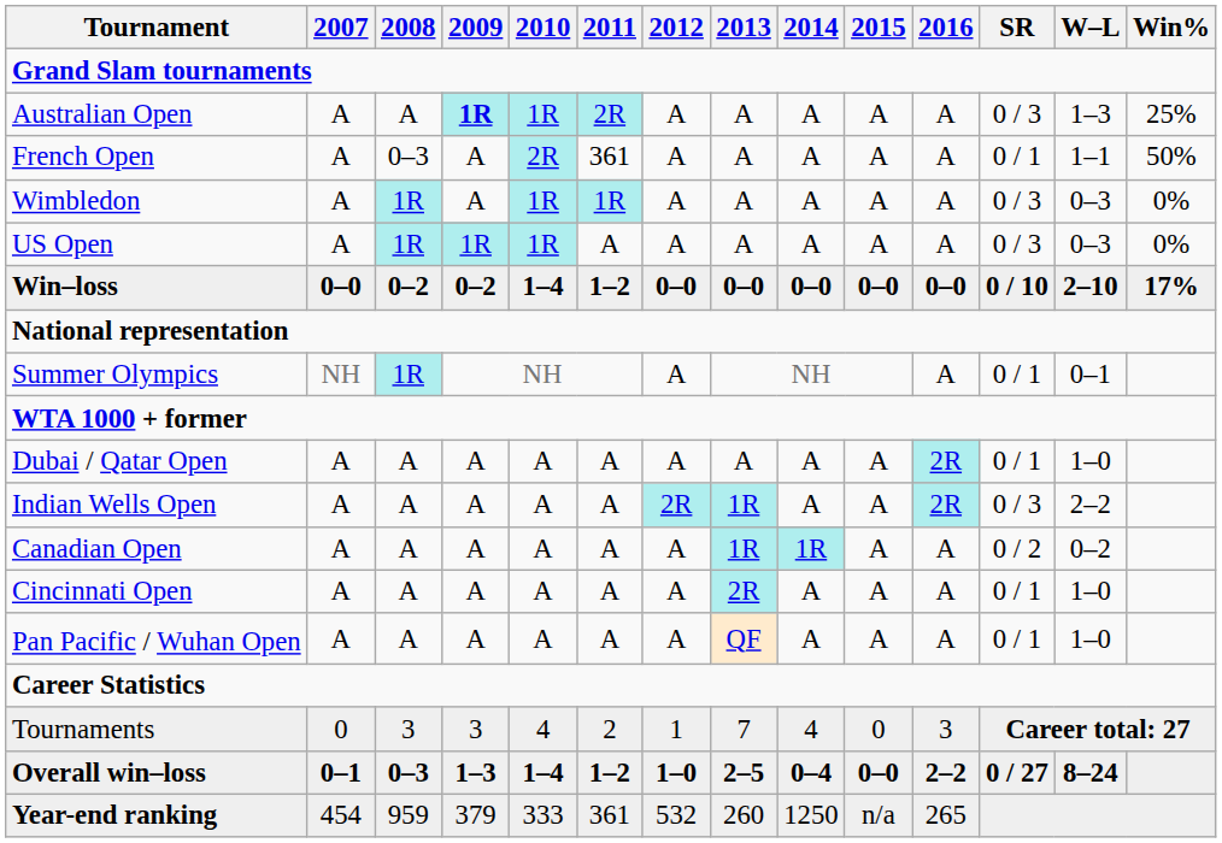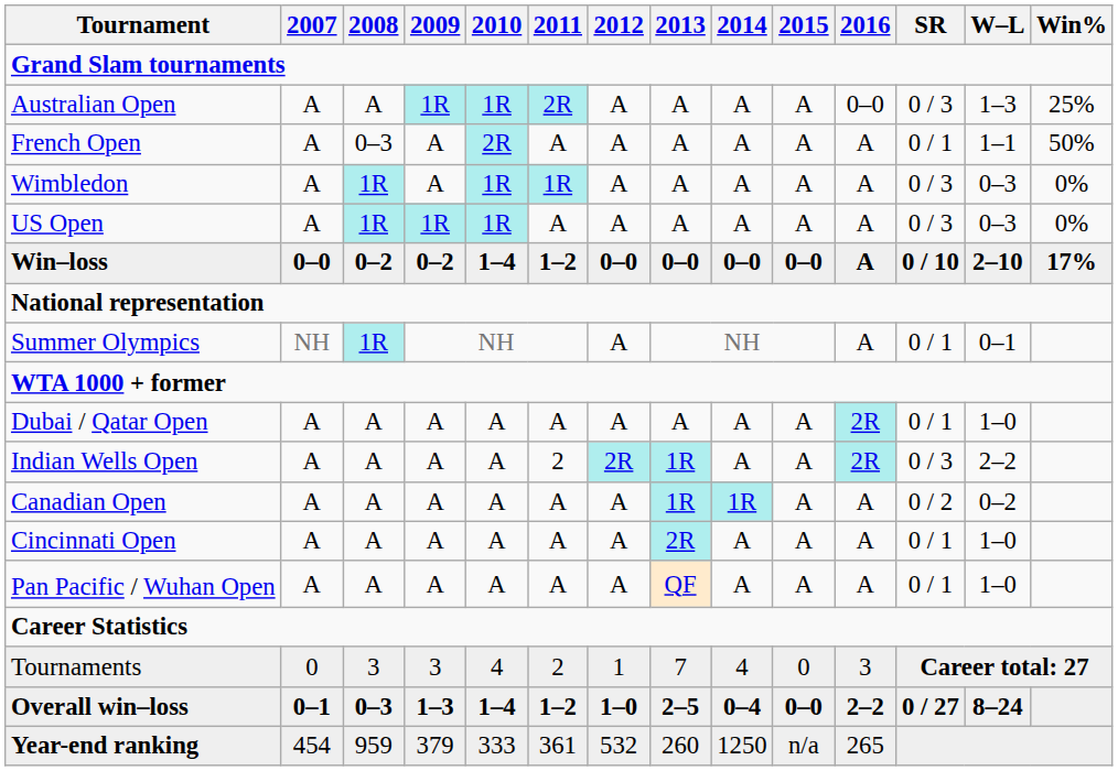 <table class="wikitable" style="text-align:center">
 <tr>
 <th>Tournament</th>
 <th><a href='#'>2007</a></th>
 <th><a href='#'>2008</a></th>
 <th><a href='#'>2009</a></th>
 <th><a href='#'>2010</a></th>
 <th><a href='#'>2011</a></th>
 <th><a href='#'>2012</a></th>
 <th><a href='#'>2013</a></th>
 <th><a href='#'>2014</a></th>
 <th><a href='#'>2015</a></th>
 <th><a href='#'>2016</a></th>
 <th>SR</th>
 <th>W–L</th>
 <th>Win%</th>
 </tr>
 <tr>
 <td colspan="14" align="left"><strong><a href='#'>Grand Slam tournaments</a></strong></td>
 </tr>
 <tr>
 <td align="left"><a href='#'>Australian Open</a></td>
 <td>A</td>
 <td>A</td>
-<td bgcolor="afeeee"><strong><a href='#'>1R</a></strong></td>
+<td bgcolor="afeeee"><a href='#'>1R</a></td>
 <td bgcolor="afeeee"><a href='#'>1R</a></td>
 <td bgcolor="afeeee"><a href='#'>2R</a></td>
 <td>A</td>
 <td>A</td>
 <td>A</td>
 <td>A</td>
-<td>A</td>
+<td>0–0</td>
 <td>0 / 3</td>
 <td>1–3</td>
 <td>25%</td>
 </tr>
 <tr>
 <td align="left"><a href='#'>French Open</a></td>
 <td>A</td>
 <td>0–3</td>
 <td>A</td>
 <td bgcolor="afeeee"><a href='#'>2R</a></td>
-<td>361</td>
+<td>A</td>
 <td>A</td>
 <td>A</td>
 <td>A</td>
 <td>A</td>
 <td>A</td>
 <td>0 / 1</td>
 <td>1–1</td>
 <td>50%</td>
 </tr>
 <tr>
 <td align="left"><a href='#'>Wimbledon</a></td>
 <td>A</td>
 <td bgcolor="afeeee"><a href='#'>1R</a></td>
 <td>A</td>
 <td bgcolor="afeeee"><a href='#'>1R</a></td>
 <td bgcolor="afeeee"><a href='#'>1R</a></td>
 <td>A</td>
 <td>A</td>
 <td>A</td>
 <td>A</td>
 <td>A</td>
 <td>0 / 3</td>
 <td>0–3</td>
 <td>0%</td>
 </tr>
 <tr>
 <td align="left"><a href='#'>US Open</a></td>
 <td>A</td>
 <td bgcolor="afeeee"><a href='#'>1R</a></td>
 <td bgcolor="afeeee"><a href='#'>1R</a></td>
 <td bgcolor="afeeee"><a href='#'>1R</a></td>
 <td>A</td>
 <td>A</td>
 <td>A</td>
 <td>A</td>
 <td>A</td>
 <td>A</td>
 <td>0 / 3</td>
 <td>0–3</td>
 <td>0%</td>
 </tr>
 <tr style="background:#efefef; font-weight:bold;">
 <td style="text-align:left">Win–loss</td>
 <td>0–0</td>
 <td>0–2</td>
 <td>0–2</td>
 <td>1–4</td>
 <td>1–2</td>
 <td>0–0</td>
 <td>0–0</td>
 <td>0–0</td>
 <td>0–0</td>
-<td>0–0</td>
+<td>A</td>
 <td>0 / 10</td>
 <td>2–10</td>
 <td>17%</td>
 </tr>
 <tr>
 <td colspan="14" align="left"><strong>National representation</strong></td>
 </tr>
 <tr>
 <td align="left"><a href='#'>Summer Olympics</a></td>
 <td style="color:#767676">NH</td>
 <td bgcolor="afeeee"><a href='#'>1R</a></td>
 <td colspan="3" style="color:#767676">NH</td>
 <td>A</td>
 <td colspan="3" style="color:#767676">NH</td>
 <td>A</td>
 <td>0 / 1</td>
 <td>0–1</td>
 <td></td>
 </tr>
 <tr>
 <td colspan="14" align="left"><strong><a href='#'>WTA 1000</a> + former</strong></td>
 </tr>
 <tr>
 <td align="left"><a href='#'>Dubai</a> / <a href='#'>Qatar Open</a></td>
 <td>A</td>
 <td>A</td>
 <td>A</td>
 <td>A</td>
 <td>A</td>
 <td>A</td>
 <td>A</td>
 <td>A</td>
 <td>A</td>
 <td bgcolor="afeeee"><a href='#'>2R</a></td>
 <td>0 / 1</td>
 <td>1–0</td>
 <td></td>
 </tr>
 <tr>
 <td align="left"><a href='#'>Indian Wells Open</a></td>
 <td>A</td>
 <td>A</td>
 <td>A</td>
 <td>A</td>
-<td>A</td>
+<td>2</td>
 <td bgcolor="afeeee"><a href='#'>2R</a></td>
 <td bgcolor="afeeee"><a href='#'>1R</a></td>
 <td>A</td>
 <td>A</td>
 <td bgcolor="afeeee"><a href='#'>2R</a></td>
 <td>0 / 3</td>
 <td>2–2</td>
 <td></td>
 </tr>
 <tr>
 <td align="left"><a href='#'>Canadian Open</a></td>
 <td>A</td>
 <td>A</td>
 <td>A</td>
 <td>A</td>
 <td>A</td>
 <td>A</td>
 <td bgcolor="afeeee"><a href='#'>1R</a></td>
 <td bgcolor="afeeee"><a href='#'>1R</a></td>
 <td>A</td>
 <td>A</td>
 <td>0 / 2</td>
 <td>0–2</td>
 <td></td>
 </tr>
 <tr>
 <td align="left"><a href='#'>Cincinnati Open</a></td>
 <td>A</td>
 <td>A</td>
 <td>A</td>
 <td>A</td>
 <td>A</td>
 <td>A</td>
 <td bgcolor="afeeee"><a href='#'>2R</a></td>
 <td>A</td>
 <td>A</td>
 <td>A</td>
 <td>0 / 1</td>
 <td>1–0</td>
 <td></td>
 </tr>
 <tr>
 <td align="left"><a href='#'>Pan Pacific</a> / <a href='#'>Wuhan Open</a><sup></sup></td>
 <td>A</td>
 <td>A</td>
 <td>A</td>
 <td>A</td>
 <td>A</td>
 <td>A</td>
 <td bgcolor="ffebcd"><a href='#'>QF</a></td>
 <td>A</td>
 <td>A</td>
 <td>A</td>
 <td>0 / 1</td>
 <td>1–0</td>
 <td></td>
 </tr>
 <tr>
 <td colspan="14" align="left"><strong>Career Statistics</strong></td>
 </tr>
 <tr bgcolor="efefef">
 <td align="left">Tournaments</td>
 <td>0</td>
 <td>3</td>
 <td>3</td>
 <td>4</td>
 <td>2</td>
 <td>1</td>
 <td>7</td>
 <td>4</td>
 <td>0</td>
 <td>3</td>
 <td colspan="3"><strong>Career total: 27</strong></td>
 </tr>
 <tr style="background:#efefef;font-weight:bold">
 <td align="left">Overall win–loss</td>
 <td>0–1</td>
 <td>0–3</td>
 <td>1–3</td>
 <td>1–4</td>
 <td>1–2</td>
 <td>1–0</td>
 <td>2–5</td>
 <td>0–4</td>
 <td>0–0</td>
 <td>2–2</td>
 <td>0 / 27</td>
 <td>8–24</td>
 <td></td>
 </tr>
 <tr bgcolor=efefef>
 <td align=left><strong>Year-end ranking</strong></td>
 <td>454</td>
 <td>959</td>
 <td>379</td>
 <td>333</td>
 <td>361</td>
 <td>532</td>
 <td>260</td>
 <td>1250</td>
 <td>n/a</td>
 <td>265</td>
 <td colspan="3"></td>
 </tr>
 </table>
